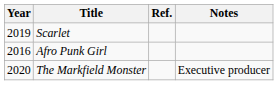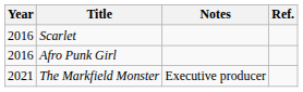 <table class="wikitable">
 <tr>
 <th>Year</th>
 <th>Title</th>
+<th>Notes</th>
 <th>Ref.</th>
-<th>Notes</th>
 </tr>
 <tr>
-<td>2019</td>
+<td>2016</td>
 <td><em>Scarlet</em></td>
 <td></td>
 <td></td>
 </tr>
 <tr>
 <td>2016</td>
 <td><em>Afro Punk Girl</em></td>
 <td></td>
 <td></td>
 </tr>
 <tr>
-<td>2020</td>
+<td>2021</td>
 <td><em>The Markfield Monster</em></td>
+<td>Executive producer</td>
 <td></td>
-<td>Executive producer</td>
 </tr>
 </table>
